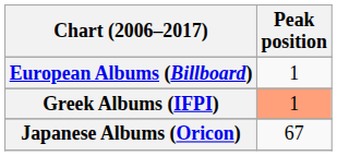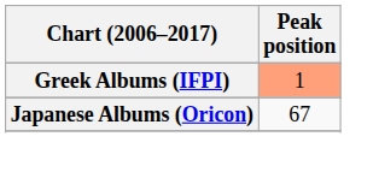 <table class="wikitable sortable plainrowheaders" style="text-align:center">
 <tr>
 <th scope="col">Chart (2006–2017)</th>
 <th scope="col">Peak<br>position</th>
 </tr>
 <tr>
 </tr>
 <tr>
 </tr>
 <tr>
 </tr>
 <tr>
 </tr>
 <tr>
 </tr>
 <tr>
 </tr>
 <tr>
 </tr>
 <tr>
-</tr>
-<tr>
-<th scope="row"><a href='#'>European Albums</a> (<em><a href='#'>Billboard</a></em>)</th>
-<td>1</td>
 </tr>
 <tr>
 </tr>
 <tr>
 </tr>
 <tr>
 </tr>
 <tr>
 <th scope="row">Greek Albums (<a href='#'>IFPI</a>)</th>
 <td style="background: lightsalmon;">1</td>
 </tr>
 <tr>
 </tr>
 <tr>
 </tr>
 <tr>
 </tr>
 <tr>
 <th scope="row">Japanese Albums (<a href='#'>Oricon</a>)</th>
 <td>67</td>
 </tr>
 <tr>
 </tr>
 <tr>
 </tr>
 <tr>
 </tr>
 <tr>
 </tr>
 <tr>
 </tr>
 <tr>
 </tr>
 <tr>
 </tr>
 <tr>
 </tr>
 <tr>
 </tr>
 <tr>
 </tr>
 </table>
